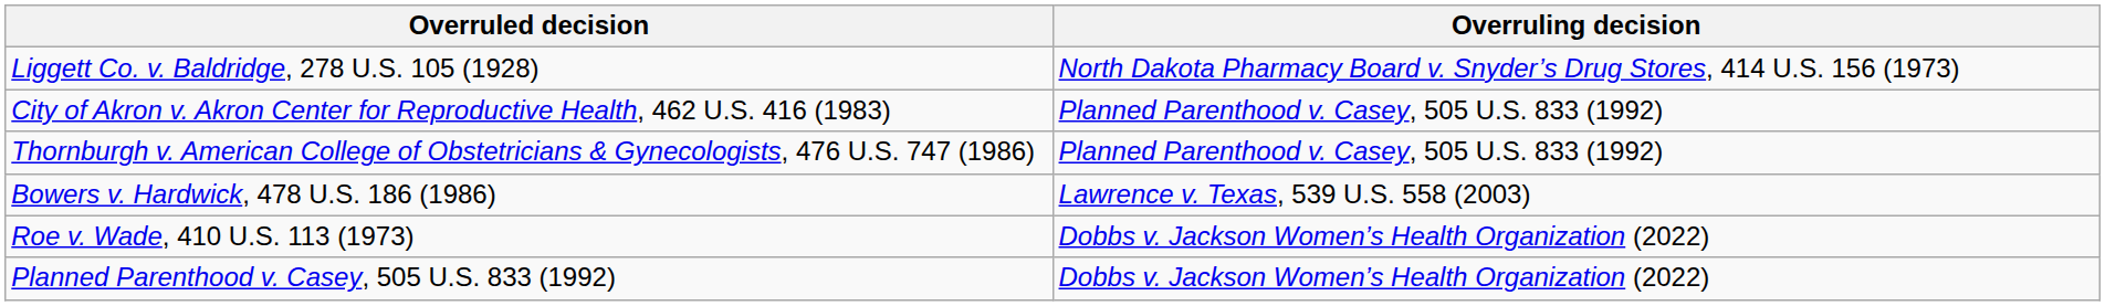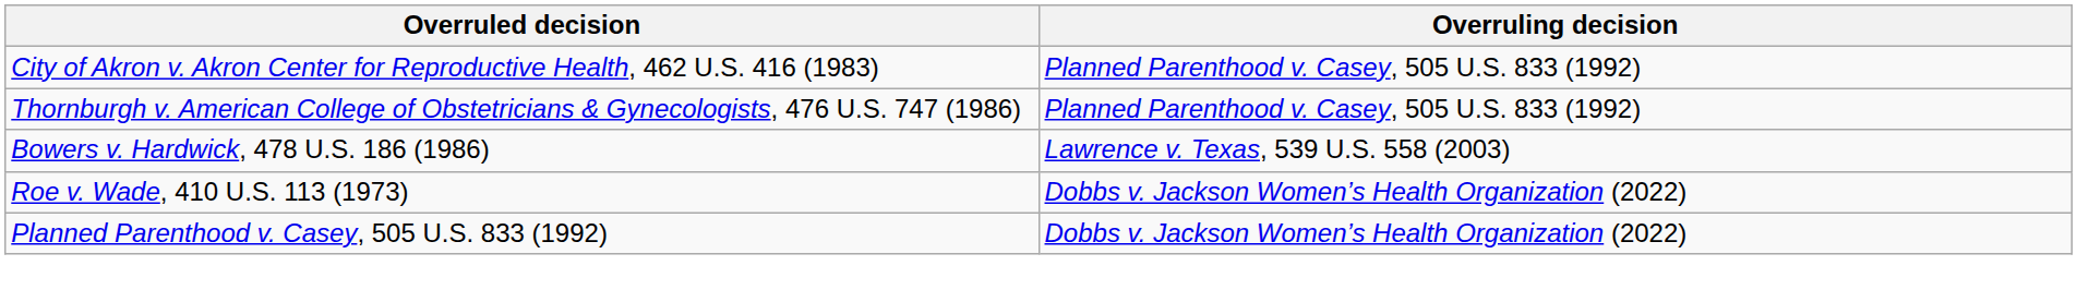 <table class="wikitable sortable collapsible" style="width:100%">
 <tr>
 <th width="50%">Overruled decision</th>
 <th width="50%">Overruling decision</th>
-</tr>
-<tr valign="top">
-<td><em><a href='#'>Liggett Co. v. Baldridge</a></em>, 278 U.S. 105 (1928)</td>
-<td><em><a href='#'>North Dakota Pharmacy Board v. Snyder’s Drug Stores</a></em>, 414 U.S. 156 (1973)</td>
 </tr>
 <tr>
 <td><em><a href='#'>City of Akron v. Akron Center for Reproductive Health</a></em>, 462 U.S. 416 (1983)</td>
 <td><em><a href='#'>Planned Parenthood v. Casey</a></em>, 505 U.S. 833 (1992)</td>
 </tr>
 <tr>
 <td><em><a href='#'>Thornburgh v. American College of Obstetricians & Gynecologists</a></em>, 476 U.S. 747 (1986)</td>
 <td><em><a href='#'>Planned Parenthood v. Casey</a></em>, 505 U.S. 833 (1992)</td>
 </tr>
 <tr>
 <td><em><a href='#'>Bowers v. Hardwick</a></em>, 478 U.S. 186 (1986)</td>
 <td><em><a href='#'>Lawrence v. Texas</a></em>, 539 U.S. 558 (2003)</td>
 </tr>
 <tr>
 <td><em><a href='#'>Roe v. Wade</a></em>, 410 U.S. 113 (1973)</td>
 <td><a href='#'><em>Dobbs v. Jackson Women’s Health Organization</em></a> (2022)</td>
 </tr>
 <tr>
 <td><em><a href='#'>Planned Parenthood v. Casey</a></em>, 505 U.S. 833 (1992)</td>
 <td><a href='#'><em>Dobbs v. Jackson Women’s Health Organization</em></a> (2022)</td>
 </tr>
 </table>
